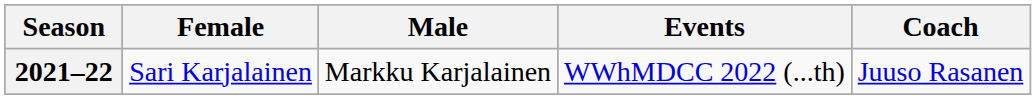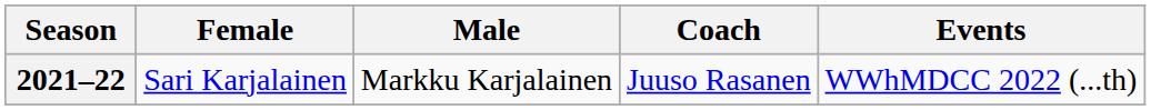 <table class="wikitable">
 <tr>
 <th scope="col" width=60>Season</th>
 <th scope="col">Female</th>
 <th scope="col">Male</th>
+<th scope="col">Coach</th>
 <th scope="col">Events</th>
-<th scope="col">Coach</th>
 </tr>
 <tr>
 <th scope="row">2021–22</th>
 <td><a href='#'>Sari Karjalainen</a></td>
 <td>Markku Karjalainen</td>
+<td><a href='#'>Juuso Rasanen</a></td>
 <td><a href='#'>WWhMDCC 2022</a> (...th)</td>
-<td><a href='#'>Juuso Rasanen</a></td>
 </tr>
 </table>
